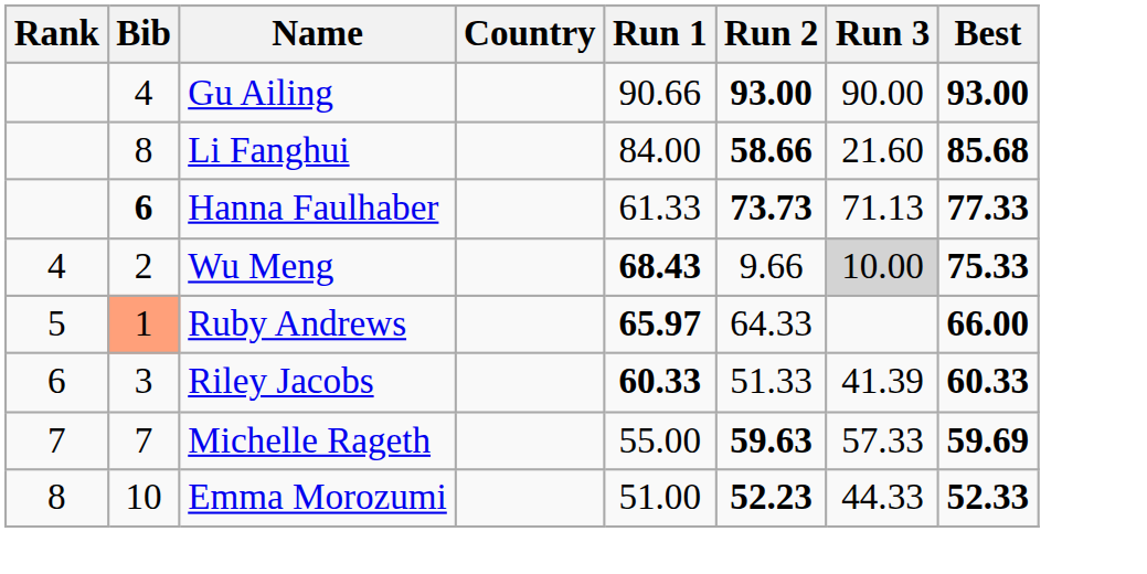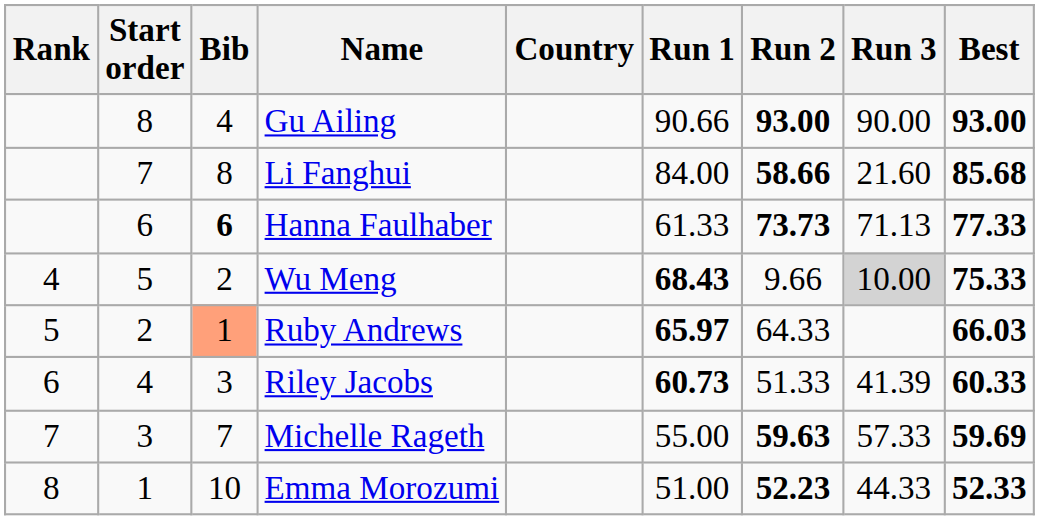 <table class="wikitable sortable" style="text-align:center">
 <tr>
 <th>Rank</th>
+<th>Start<br>order</th>
 <th>Bib</th>
 <th>Name</th>
 <th>Country</th>
 <th>Run 1</th>
 <th>Run 2</th>
 <th>Run 3</th>
 <th>Best</th>
 </tr>
 <tr>
 <td></td>
+<td>8</td>
 <td>4</td>
 <td align=left><a href='#'>Gu Ailing</a></td>
 <td align=left></td>
 <td>90.66</td>
 <td><strong>93.00</strong></td>
 <td>90.00</td>
 <td><strong>93.00</strong></td>
 </tr>
 <tr>
 <td></td>
+<td>7</td>
 <td>8</td>
 <td align=left><a href='#'>Li Fanghui</a></td>
 <td align=left></td>
 <td>84.00</td>
 <td><strong>58.66</strong></td>
 <td>21.60</td>
 <td><strong>85.68</strong></td>
 </tr>
 <tr>
 <td></td>
+<td>6</td>
 <td><strong>6</strong></td>
 <td align=left><a href='#'>Hanna Faulhaber</a></td>
 <td align=left></td>
 <td>61.33</td>
 <td><strong>73.73</strong></td>
 <td>71.13</td>
 <td><strong>77.33</strong></td>
 </tr>
 <tr>
 <td>4</td>
+<td>5</td>
 <td>2</td>
 <td align=left><a href='#'>Wu Meng</a></td>
 <td align=left></td>
 <td><strong>68.43</strong></td>
 <td>9.66</td>
 <td style="background: lightgrey;">10.00</td>
 <td><strong>75.33</strong></td>
 </tr>
 <tr>
 <td>5</td>
+<td>2</td>
 <td style="background: lightsalmon;">1</td>
 <td align=left><a href='#'>Ruby Andrews</a></td>
 <td align=left></td>
 <td><strong>65.97</strong></td>
 <td>64.33</td>
 <td></td>
-<td><strong>66.00</strong></td>
+<td><strong>66.03</strong></td>
 </tr>
 <tr>
 <td>6</td>
+<td>4</td>
 <td>3</td>
 <td align=left><a href='#'>Riley Jacobs</a></td>
 <td align=left></td>
-<td><strong>60.33</strong></td>
+<td><strong>60.73</strong></td>
 <td>51.33</td>
 <td>41.39</td>
 <td><strong>60.33</strong></td>
 </tr>
 <tr>
 <td>7</td>
+<td>3</td>
 <td>7</td>
 <td align=left><a href='#'>Michelle Rageth</a></td>
 <td align=left></td>
 <td>55.00</td>
 <td><strong>59.63</strong></td>
 <td>57.33</td>
 <td><strong>59.69</strong></td>
 </tr>
 <tr>
 <td>8</td>
+<td>1</td>
 <td>10</td>
 <td align=left><a href='#'>Emma Morozumi</a></td>
 <td align=left></td>
 <td>51.00</td>
 <td><strong>52.23</strong></td>
 <td>44.33</td>
 <td><strong>52.33</strong></td>
 </tr>
 </table>
